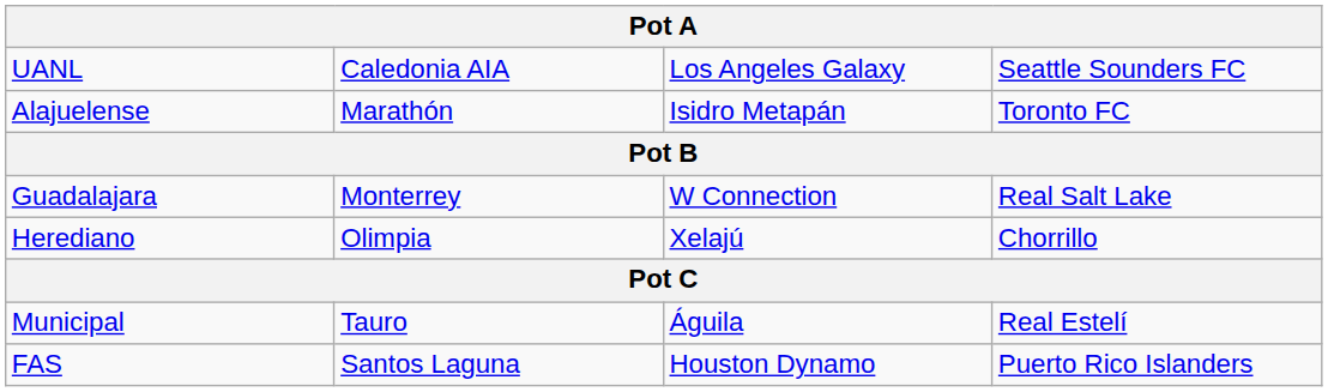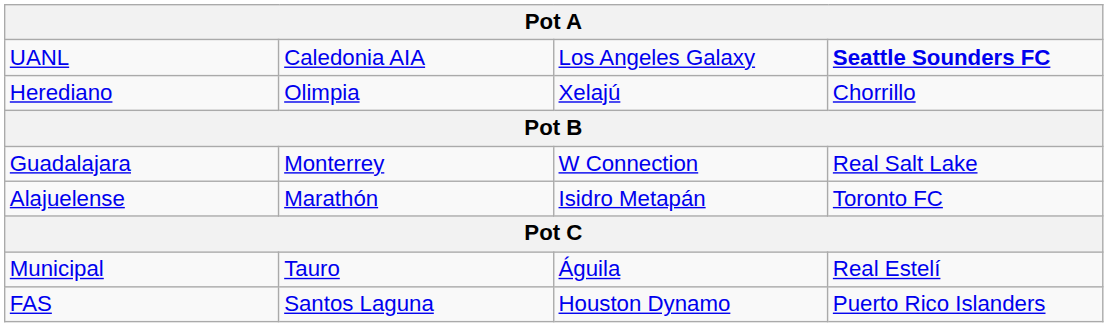 <table class="wikitable">
 <tr>
 <th colspan=4>Pot A</th>
 </tr>
 <tr>
 <td width=190> <a href='#'>UANL</a></td>
 <td> <a href='#'>Caledonia AIA</a></td>
 <td width=190> <a href='#'>Los Angeles Galaxy</a></td>
-<td width=190> <a href='#'>Seattle Sounders FC</a></td>
+<td width=190><strong> <a href='#'>Seattle Sounders FC</a></strong></td>
 </tr>
 <tr>
-<td> <a href='#'>Alajuelense</a></td>
-<td> <a href='#'>Marathón</a></td>
-<td> <a href='#'>Isidro Metapán</a></td>
-<td> <a href='#'>Toronto FC</a></td>
+<td> <a href='#'>Herediano</a></td>
+<td> <a href='#'>Olimpia</a></td>
+<td> <a href='#'>Xelajú</a></td>
+<td> <a href='#'>Chorrillo</a></td>
 </tr>
 <tr>
 <th colspan=4>Pot B</th>
 </tr>
 <tr>
 <td> <a href='#'>Guadalajara</a></td>
 <td> <a href='#'>Monterrey</a></td>
 <td> <a href='#'>W Connection</a></td>
 <td> <a href='#'>Real Salt Lake</a></td>
 </tr>
 <tr>
-<td> <a href='#'>Herediano</a></td>
-<td> <a href='#'>Olimpia</a></td>
-<td> <a href='#'>Xelajú</a></td>
-<td> <a href='#'>Chorrillo</a></td>
+<td> <a href='#'>Alajuelense</a></td>
+<td> <a href='#'>Marathón</a></td>
+<td> <a href='#'>Isidro Metapán</a></td>
+<td> <a href='#'>Toronto FC</a></td>
 </tr>
 <tr>
 <th colspan=4>Pot C</th>
 </tr>
 <tr>
 <td> <a href='#'>Municipal</a></td>
 <td> <a href='#'>Tauro</a></td>
 <td> <a href='#'>Águila</a></td>
 <td> <a href='#'>Real Estelí</a></td>
 </tr>
 <tr>
 <td> <a href='#'>FAS</a></td>
 <td width=190> <a href='#'>Santos Laguna</a></td>
 <td> <a href='#'>Houston Dynamo</a></td>
 <td> <a href='#'>Puerto Rico Islanders</a></td>
 </tr>
 </table>
